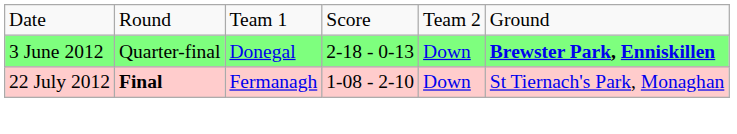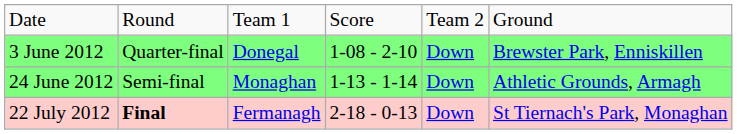 <table class="wikitable">
 <tr>
 <td>Date</td>
 <td>Round</td>
 <td>Team 1</td>
 <td>Score</td>
 <td>Team 2</td>
 <td>Ground</td>
 </tr>
 <tr bgcolor=7eff7e>
 <td>3 June 2012</td>
 <td>Quarter-final</td>
 <td><a href='#'>Donegal</a></td>
-<td>2-18 - 0-13</td>
+<td>1-08 - 2-10</td>
 <td><a href='#'>Down</a></td>
-<td><strong><a href='#'>Brewster Park</a>, <a href='#'>Enniskillen</a></strong></td>
+<td><a href='#'>Brewster Park</a>, <a href='#'>Enniskillen</a></td>
+</tr>
+<tr bgcolor=7eff7e>
+<td>24 June 2012</td>
+<td>Semi-final</td>
+<td><a href='#'>Monaghan</a></td>
+<td>1-13 - 1-14</td>
+<td><a href='#'>Down</a></td>
+<td><a href='#'>Athletic Grounds</a>, <a href='#'>Armagh</a></td>
 </tr>
 <tr bgcolor=FFCCCC>
 <td>22 July 2012</td>
 <td><strong>Final</strong></td>
 <td><a href='#'>Fermanagh</a></td>
-<td>1-08 - 2-10</td>
+<td>2-18 - 0-13</td>
 <td><a href='#'>Down</a></td>
 <td><a href='#'>St Tiernach's Park</a>, <a href='#'>Monaghan</a></td>
 </tr>
 </table>
